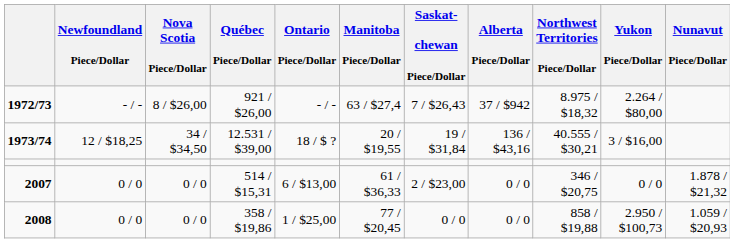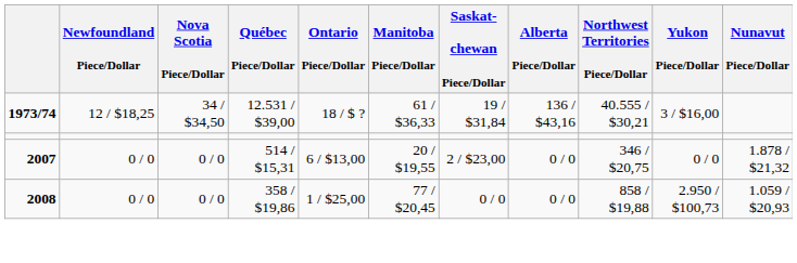 <table class="wikitable" style="text-align:right">
 <tr>
 <th></th>
 <th><a href='#'>Newfoundland</a><br><br><small>Piece/Dollar</small></th>
 <th><a href='#'>Nova Scotia</a><br><br><small>Piece</small><small>/Dollar</small></th>
 <th><a href='#'>Québec</a><br><br><small>Piece</small><small>/Dollar</small></th>
 <th><a href='#'>Ontario</a><br><br><small>Piece</small><small>/Dollar</small></th>
 <th><a href='#'>Manitoba</a><br><br><small>Piece</small><small>/Dollar</small></th>
 <th><a href='#'>Saskat-<br><br>chewan</a><br><br><small>Piece</small><small>/Dollar</small></th>
 <th><a href='#'>Alberta</a><br><br><small>Piece</small><small>/Dollar</small></th>
 <th><a href='#'>Northwest Territories</a><br><br><small>Piece</small><small>/Dollar</small></th>
 <th><a href='#'>Yukon</a><br><br><small>Piece</small><small>/Dollar</small></th>
 <th><a href='#'>Nunavut</a><br><br><small>Piece</small><small>/Dollar</small></th>
 </tr>
 <tr>
-<td><strong>1972/73</strong></td>
-<td>- / -</td>
-<td>8 / $26,00</td>
-<td>921 / $26,00</td>
-<td>- / -</td>
-<td>63 / $27,4</td>
-<td>7 / $26,43</td>
-<td>37 / $942</td>
-<td>8.975 / $18,32</td>
-<td>2.264 / $80,00</td>
-<td></td>
-</tr>
-<tr>
 <td><strong>1973/74</strong></td>
 <td>12 / $18,25</td>
 <td>34 / $34,50</td>
 <td>12.531 / $39,00</td>
 <td>18 / $ ?</td>
-<td>20 / $19,55</td>
+<td>61 / $36,33</td>
 <td>19 / $31,84</td>
 <td>136 / $43,16</td>
 <td>40.555 / $30,21</td>
 <td>3 / $16,00</td>
 <td></td>
 </tr>
 <tr>
 <td></td>
 <td></td>
 <td></td>
 <td></td>
 <td></td>
 <td></td>
 <td></td>
 <td></td>
 <td></td>
 <td></td>
 <td></td>
 </tr>
 <tr>
 <td><strong>2007</strong></td>
 <td>0 / 0</td>
 <td>0 / 0</td>
 <td>514 / $15,31</td>
 <td>6 / $13,00</td>
-<td>61 / $36,33</td>
+<td>20 / $19,55</td>
 <td>2 / $23,00</td>
 <td>0 / 0</td>
 <td>346 / $20,75</td>
 <td>0 / 0</td>
 <td>1.878 / $21,32</td>
 </tr>
 <tr>
 <td><strong>2008</strong></td>
 <td>0 / 0</td>
 <td>0 / 0</td>
 <td>358 / $19,86</td>
 <td>1 / $25,00</td>
 <td>77 / $20,45</td>
 <td>0 / 0</td>
 <td>0 / 0</td>
 <td>858 / $19,88</td>
 <td>2.950 / $100,73</td>
 <td>1.059 / $20,93</td>
 </tr>
 </table>
